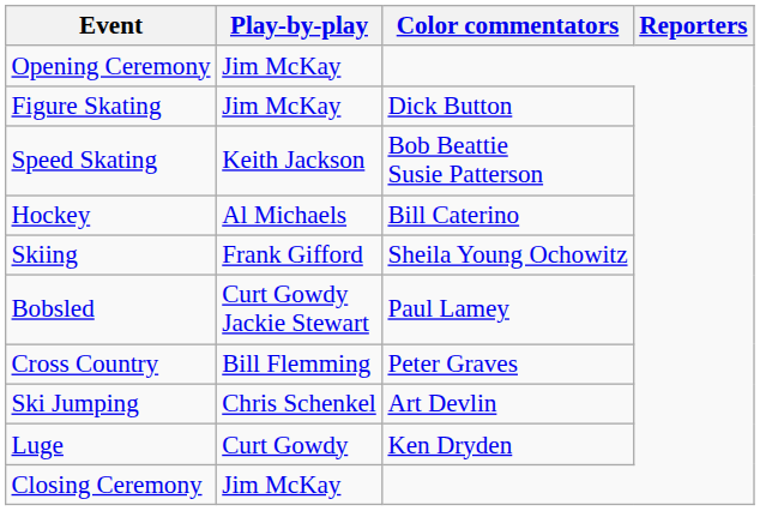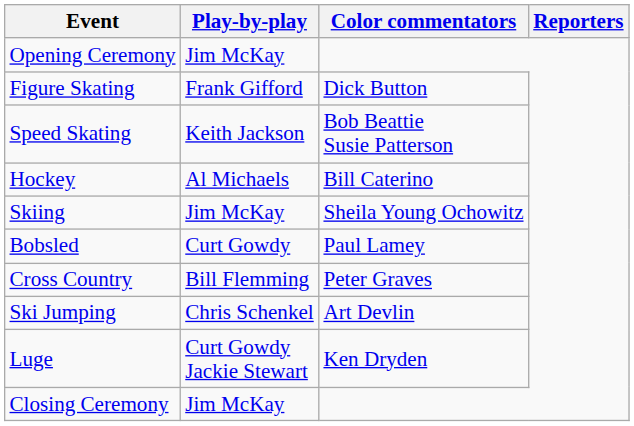 <table class="wikitable">
 <tr>
 <th>Event</th>
 <th><a href='#'>Play-by-play</a></th>
 <th><a href='#'>Color commentators</a></th>
 <th><a href='#'>Reporters</a></th>
 </tr>
 <tr>
 <td><a href='#'>Opening Ceremony</a></td>
 <td><a href='#'>Jim McKay</a></td>
 </tr>
 <tr>
 <td><a href='#'>Figure Skating</a></td>
-<td><a href='#'>Jim McKay</a></td>
+<td><a href='#'>Frank Gifford</a></td>
 <td><a href='#'>Dick Button</a></td>
 </tr>
 <tr>
 <td><a href='#'>Speed Skating</a></td>
 <td><a href='#'>Keith Jackson</a></td>
 <td><a href='#'>Bob Beattie</a><br><a href='#'>Susie Patterson</a></td>
 </tr>
 <tr>
 <td><a href='#'>Hockey</a></td>
 <td><a href='#'>Al Michaels</a></td>
 <td><a href='#'>Bill Caterino</a></td>
 </tr>
 <tr>
 <td><a href='#'>Skiing</a></td>
-<td><a href='#'>Frank Gifford</a></td>
+<td><a href='#'>Jim McKay</a></td>
 <td><a href='#'>Sheila Young Ochowitz</a></td>
 </tr>
 <tr>
 <td><a href='#'>Bobsled</a></td>
-<td><a href='#'>Curt Gowdy</a><br><a href='#'>Jackie Stewart</a></td>
+<td><a href='#'>Curt Gowdy</a></td>
 <td><a href='#'>Paul Lamey</a></td>
 </tr>
 <tr>
 <td><a href='#'>Cross Country</a></td>
 <td><a href='#'>Bill Flemming</a></td>
 <td><a href='#'>Peter Graves</a></td>
 </tr>
 <tr>
 <td><a href='#'>Ski Jumping</a></td>
 <td><a href='#'>Chris Schenkel</a></td>
 <td><a href='#'>Art Devlin</a></td>
 </tr>
 <tr>
 <td><a href='#'>Luge</a></td>
-<td><a href='#'>Curt Gowdy</a></td>
+<td><a href='#'>Curt Gowdy</a><br><a href='#'>Jackie Stewart</a></td>
 <td><a href='#'>Ken Dryden</a></td>
 </tr>
 <tr>
 <td><a href='#'>Closing Ceremony</a></td>
 <td><a href='#'>Jim McKay</a></td>
 </tr>
 </table>
